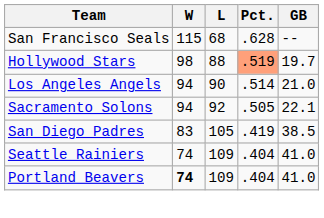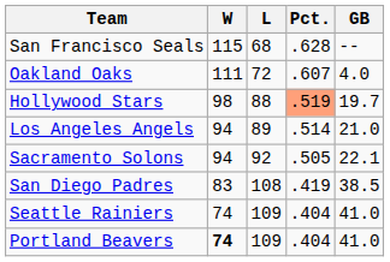 <table class="wikitable">
 <tr>
 <th>Team</th>
 <th>W</th>
 <th>L</th>
 <th>Pct.</th>
 <th>GB</th>
 </tr>
 <tr>
 <td>San Francisco Seals</td>
 <td>115</td>
 <td>68</td>
 <td>.628</td>
 <td>--</td>
 </tr>
 <tr>
+<td><a href='#'>Oakland Oaks</a></td>
+<td>111</td>
+<td>72</td>
+<td>.607</td>
+<td>4.0</td>
+</tr>
+<tr>
 <td><a href='#'>Hollywood Stars</a></td>
 <td>98</td>
 <td>88</td>
 <td style="background: lightsalmon;">.519</td>
 <td>19.7</td>
 </tr>
 <tr>
 <td><a href='#'>Los Angeles Angels</a></td>
 <td>94</td>
-<td>90</td>
+<td>89</td>
 <td>.514</td>
 <td>21.0</td>
 </tr>
 <tr>
 <td><a href='#'>Sacramento Solons</a></td>
 <td>94</td>
 <td>92</td>
 <td>.505</td>
 <td>22.1</td>
 </tr>
 <tr>
 <td><a href='#'>San Diego Padres</a></td>
 <td>83</td>
-<td>105</td>
+<td>108</td>
 <td>.419</td>
 <td>38.5</td>
 </tr>
 <tr>
 <td><a href='#'>Seattle Rainiers</a></td>
 <td>74</td>
 <td>109</td>
 <td>.404</td>
 <td>41.0</td>
 </tr>
 <tr>
 <td><a href='#'>Portland Beavers</a></td>
 <td><strong>74</strong></td>
 <td>109</td>
 <td>.404</td>
 <td>41.0</td>
 </tr>
 </table>
